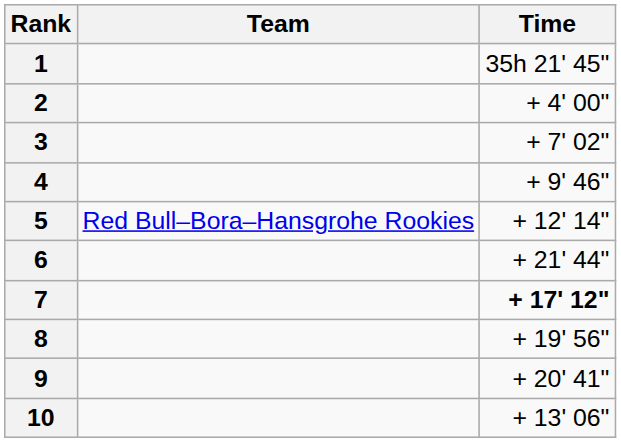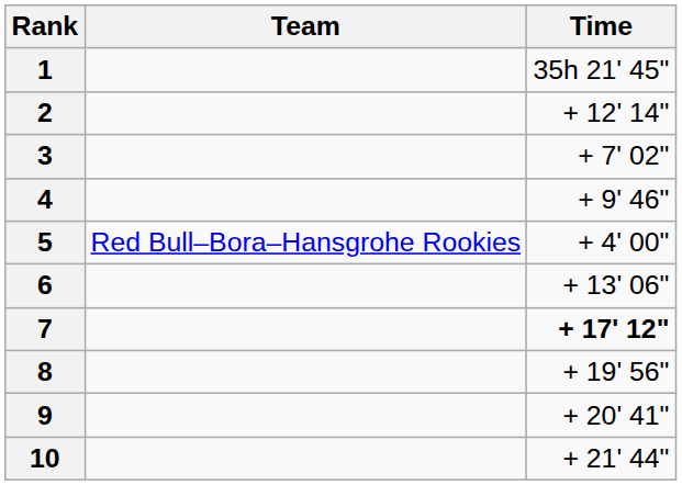 <table class="wikitable" margin-bottom:0;">
 <tr>
 <th scope="col">Rank</th>
 <th scope="col">Team</th>
 <th scope="col">Time</th>
 </tr>
 <tr>
 <th scope="row">1</th>
 <td> </td>
 <td align="right">35h 21' 45"</td>
 </tr>
 <tr>
 <th scope="row">2</th>
 <td> </td>
-<td align="right">+ 4' 00"</td>
+<td align="right">+ 12' 14"</td>
 </tr>
 <tr>
 <th scope="row">3</th>
 <td> </td>
 <td align="right">+ 7' 02"</td>
 </tr>
 <tr>
 <th scope="row">4</th>
 <td> </td>
 <td align="right">+ 9' 46"</td>
 </tr>
 <tr>
 <th scope="row">5</th>
 <td> <a href='#'>Red Bull–Bora–Hansgrohe Rookies</a></td>
-<td align="right">+ 12' 14"</td>
+<td align="right">+ 4' 00"</td>
 </tr>
 <tr>
 <th scope="row">6</th>
 <td> </td>
-<td align="right">+ 21' 44"</td>
+<td align="right">+ 13' 06"</td>
 </tr>
 <tr>
 <th scope="row">7</th>
 <td> </td>
 <td align="right"><strong>+ 17' 12"</strong></td>
 </tr>
 <tr>
 <th scope="row">8</th>
 <td> </td>
 <td align="right">+ 19' 56"</td>
 </tr>
 <tr>
 <th scope="row">9</th>
 <td> </td>
 <td align="right">+ 20' 41"</td>
 </tr>
 <tr>
 <th scope="row">10</th>
 <td> </td>
-<td align="right">+ 13' 06"</td>
+<td align="right">+ 21' 44"</td>
 </tr>
 </table>
